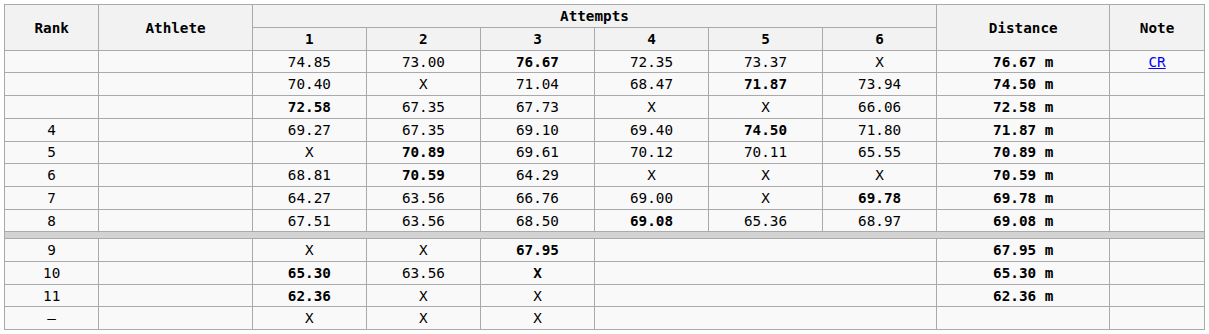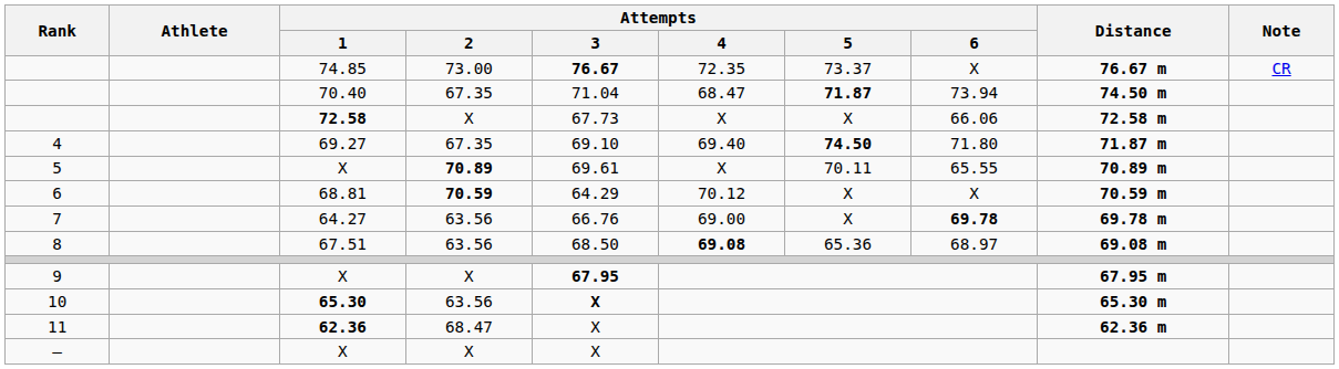 <table class="wikitable" style=" text-align:center; font-size:110%;" width="95%">
 <tr>
 <th rowspan="2">Rank</th>
 <th rowspan="2">Athlete</th>
 <th colspan="6">Attempts</th>
 <th rowspan="2">Distance</th>
 <th rowspan="2">Note</th>
 </tr>
 <tr>
 <th>1</th>
 <th>2</th>
 <th>3</th>
 <th>4</th>
 <th>5</th>
 <th>6</th>
 </tr>
 <tr>
 <td></td>
 <td align=left></td>
 <td>74.85</td>
 <td>73.00</td>
 <td><strong>76.67</strong></td>
 <td>72.35</td>
 <td>73.37</td>
 <td>X</td>
 <td><strong>76.67 m</strong></td>
 <td><a href='#'>CR</a></td>
 </tr>
 <tr>
 <td></td>
 <td align=left></td>
 <td>70.40</td>
-<td>X</td>
+<td>67.35</td>
 <td>71.04</td>
 <td>68.47</td>
 <td><strong>71.87</strong></td>
 <td>73.94</td>
 <td><strong>74.50 m</strong></td>
 <td></td>
 </tr>
 <tr>
 <td></td>
 <td align=left></td>
 <td><strong>72.58</strong></td>
-<td>67.35</td>
+<td>X</td>
 <td>67.73</td>
 <td>X</td>
 <td>X</td>
 <td>66.06</td>
 <td><strong>72.58 m</strong></td>
 <td></td>
 </tr>
 <tr>
 <td>4</td>
 <td align=left></td>
 <td>69.27</td>
 <td>67.35</td>
 <td>69.10</td>
 <td>69.40</td>
 <td><strong>74.50</strong></td>
 <td>71.80</td>
 <td><strong>71.87 m</strong></td>
 <td></td>
 </tr>
 <tr>
 <td>5</td>
 <td align=left></td>
 <td>X</td>
 <td><strong>70.89</strong></td>
 <td>69.61</td>
-<td>70.12</td>
+<td>X</td>
 <td>70.11</td>
 <td>65.55</td>
 <td><strong>70.89 m</strong></td>
 <td></td>
 </tr>
 <tr>
 <td>6</td>
 <td align=left></td>
 <td>68.81</td>
 <td><strong>70.59</strong></td>
 <td>64.29</td>
-<td>X</td>
+<td>70.12</td>
 <td>X</td>
 <td>X</td>
 <td><strong>70.59 m </strong></td>
 <td></td>
 </tr>
 <tr>
 <td>7</td>
 <td align=left></td>
 <td>64.27</td>
 <td>63.56</td>
 <td>66.76</td>
 <td>69.00</td>
 <td>X</td>
 <td><strong>69.78</strong></td>
 <td><strong>69.78 m</strong></td>
 <td></td>
 </tr>
 <tr>
 <td>8</td>
 <td align=left></td>
 <td>67.51</td>
 <td>63.56</td>
 <td>68.50</td>
 <td><strong>69.08</strong></td>
 <td>65.36</td>
 <td>68.97</td>
 <td><strong>69.08 m</strong></td>
 <td></td>
 </tr>
 <tr>
 <td colspan=10 bgcolor=lightgray></td>
 </tr>
 <tr>
 <td>9</td>
 <td align=left></td>
 <td>X</td>
 <td>X</td>
 <td><strong>67.95</strong></td>
 <td colspan="3"></td>
 <td><strong>67.95 m</strong></td>
 <td></td>
 </tr>
 <tr>
 <td>10</td>
 <td align=left></td>
 <td><strong>65.30</strong></td>
 <td>63.56</td>
 <td><strong>X</strong></td>
 <td colspan=3></td>
 <td><strong>65.30 m</strong></td>
 <td></td>
 </tr>
 <tr>
 <td>11</td>
 <td align=left></td>
 <td><strong>62.36</strong></td>
-<td>X</td>
+<td>68.47</td>
 <td>X</td>
 <td colspan=3></td>
 <td><strong>62.36 m</strong></td>
 <td></td>
 </tr>
 <tr>
 <td>—</td>
 <td align=left></td>
 <td>X</td>
 <td>X</td>
 <td>X</td>
 <td colspan=3></td>
 <td><strong></strong></td>
 <td></td>
 </tr>
 </table>
